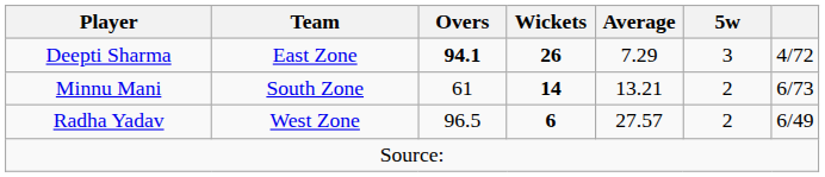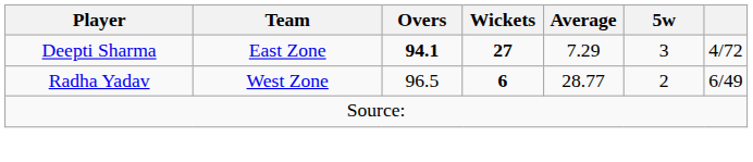 <table class="wikitable" style="text-align:center">
 <tr>
 <th width="150">Player</th>
 <th width="150">Team</th>
 <th width="60">Overs</th>
 <th width="60">Wickets</th>
 <th width="60">Average</th>
 <th width="60">5w</th>
 <th></th>
 </tr>
 <tr>
 <td><a href='#'>Deepti Sharma</a></td>
 <td><a href='#'>East Zone</a></td>
 <td><strong>94.1</strong></td>
-<td><strong>26</strong></td>
+<td><strong>27</strong></td>
 <td>7.29</td>
 <td>3</td>
 <td>4/72</td>
-</tr>
-<tr>
-<td><a href='#'>Minnu Mani</a></td>
-<td><a href='#'>South Zone</a></td>
-<td>61</td>
-<td><strong>14</strong></td>
-<td>13.21</td>
-<td>2</td>
-<td>6/73</td>
 </tr>
 <tr>
 <td><a href='#'>Radha Yadav</a></td>
 <td><a href='#'>West Zone</a></td>
 <td>96.5</td>
 <td><strong>6</strong></td>
-<td>27.57</td>
+<td>28.77</td>
 <td>2</td>
 <td>6/49</td>
 </tr>
 <tr>
 <td colspan="7">Source: </td>
 </tr>
 </table>
